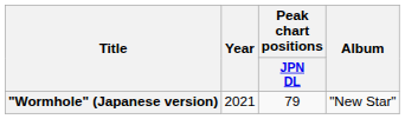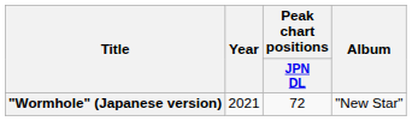 <table class="wikitable plainrowheaders" style="text-align:center">
 <tr>
 <th scope="col" rowspan="2">Title</th>
 <th scope="col" rowspan="2">Year</th>
 <th scope="col" colspan="1">Peak chart positions</th>
 <th scope="col" rowspan="2">Album</th>
 </tr>
 <tr>
 <th scope="col" style="width:2.75em;font-size:90%"><a href='#'>JPN<br>DL</a><br></th>
 </tr>
 <tr>
 <th scope="row">"Wormhole" (Japanese version)</th>
 <td>2021</td>
-<td>79</td>
+<td>72</td>
 <td>"New Star"</td>
 </tr>
 </table>
